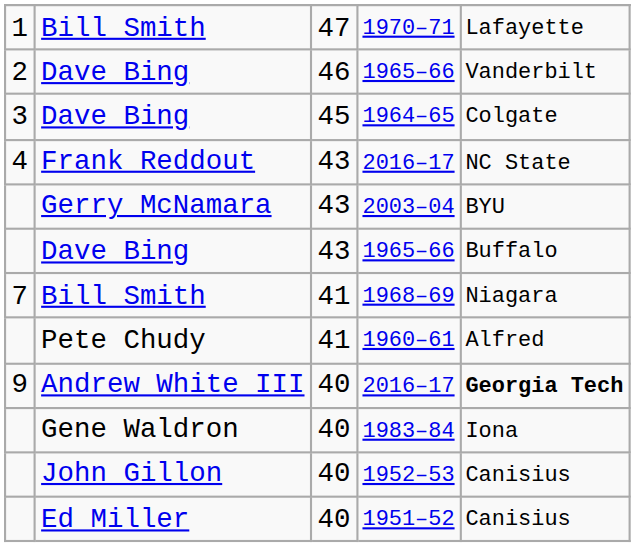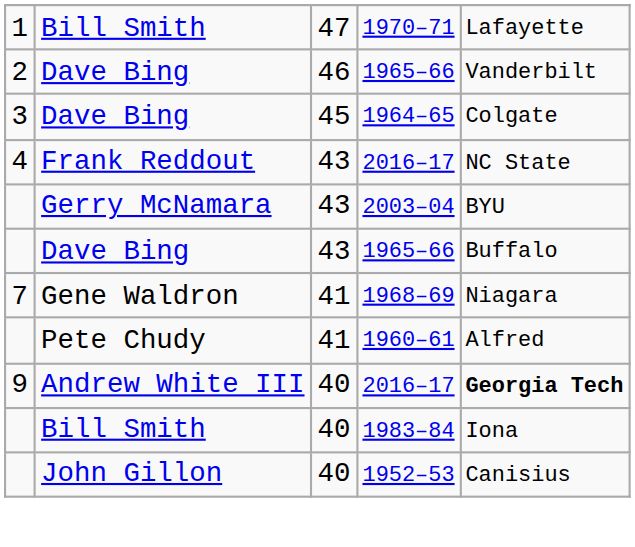 <table class="wikitable">
 <tr>
 </tr>
 <tr>
 <td>1</td>
 <td><a href='#'>Bill Smith</a></td>
 <td>47</td>
 <td style="font-size:80%;"><a href='#'>1970–71</a></td>
 <td style="font-size:80%;">Lafayette</td>
 </tr>
 <tr>
 <td>2</td>
 <td><a href='#'>Dave Bing</a></td>
 <td>46</td>
 <td style="font-size:80%;"><a href='#'>1965–66</a></td>
 <td style="font-size:80%;">Vanderbilt</td>
 </tr>
 <tr>
 <td>3</td>
 <td><a href='#'>Dave Bing</a></td>
 <td>45</td>
 <td style="font-size:80%;"><a href='#'>1964–65</a></td>
 <td style="font-size:80%;">Colgate</td>
 </tr>
 <tr>
 <td>4</td>
 <td><a href='#'>Frank Reddout</a></td>
 <td>43</td>
 <td style="font-size:80%;"><a href='#'>2016–17</a></td>
 <td style="font-size:80%;">NC State</td>
 </tr>
 <tr>
 <td></td>
 <td><a href='#'>Gerry McNamara</a></td>
 <td>43</td>
 <td style="font-size:80%;"><a href='#'>2003–04</a></td>
 <td style="font-size:80%;">BYU</td>
 </tr>
 <tr>
 <td></td>
 <td><a href='#'>Dave Bing</a></td>
 <td>43</td>
 <td style="font-size:80%;"><a href='#'>1965–66</a></td>
 <td style="font-size:80%;">Buffalo</td>
 </tr>
 <tr>
 <td>7</td>
-<td><a href='#'>Bill Smith</a></td>
+<td>Gene Waldron</td>
 <td>41</td>
 <td style="font-size:80%;"><a href='#'>1968–69</a></td>
 <td style="font-size:80%;">Niagara</td>
 </tr>
 <tr>
 <td></td>
 <td>Pete Chudy</td>
 <td>41</td>
 <td style="font-size:80%;"><a href='#'>1960–61</a></td>
 <td style="font-size:80%;">Alfred</td>
 </tr>
 <tr>
 <td>9</td>
 <td><a href='#'>Andrew White III</a></td>
 <td>40</td>
 <td style="font-size:80%;"><a href='#'>2016–17</a></td>
 <td style="font-size:80%;"><strong>Georgia Tech</strong></td>
 </tr>
 <tr>
 <td></td>
-<td>Gene Waldron</td>
+<td><a href='#'>Bill Smith</a></td>
 <td>40</td>
 <td style="font-size:80%;"><a href='#'>1983–84</a></td>
 <td style="font-size:80%;">Iona</td>
 </tr>
 <tr>
 <td></td>
 <td><a href='#'>John Gillon</a></td>
 <td>40</td>
 <td style="font-size:80%;"><a href='#'>1952–53</a></td>
 <td style="font-size:80%;">Canisius</td>
 </tr>
-<tr>
-<td></td>
-<td><a href='#'>Ed Miller</a></td>
-<td>40</td>
-<td style="font-size:80%;"><a href='#'>1951–52</a></td>
-<td style="font-size:80%;">Canisius</td>
-</tr>
 </table>
